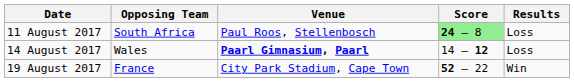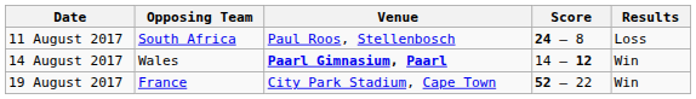 <table class="wikitable" style="text-left;">
 <tr>
 <th style="width:118px">Date</th>
 <th style="width:118px">Opposing Team</th>
 <th style="width:250px">Venue</th>
 <th style="width:70px">Score</th>
 <th style="width:70px">Results</th>
 </tr>
 <tr>
 <td>11 August 2017</td>
 <td> <a href='#'>South Africa</a></td>
 <td><a href='#'>Paul Roos</a>, <a href='#'>Stellenbosch</a></td>
-<td style="background: lightgreen;"><strong>24</strong> – 8 </td>
+<td><strong>24</strong> – 8 </td>
 <td>Loss</td>
 </tr>
 <tr>
 <td>14 August 2017</td>
 <td> Wales</td>
 <td><strong><a href='#'>Paarl Gimnasium</a>, <a href='#'>Paarl</a></strong></td>
 <td>14 – <strong>12</strong> </td>
-<td>Loss</td>
+<td>Win</td>
 </tr>
 <tr>
 <td>19 August 2017</td>
 <td> <a href='#'>France</a></td>
 <td><a href='#'>City Park Stadium</a>, <a href='#'>Cape Town</a></td>
 <td><strong>52</strong> – 22 </td>
 <td>Win</td>
 </tr>
 </table>
